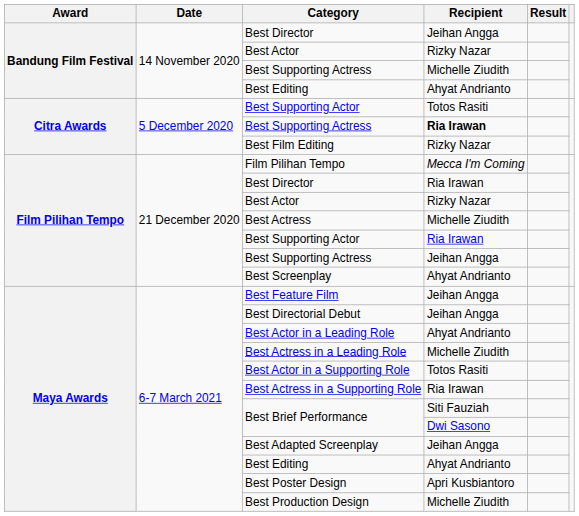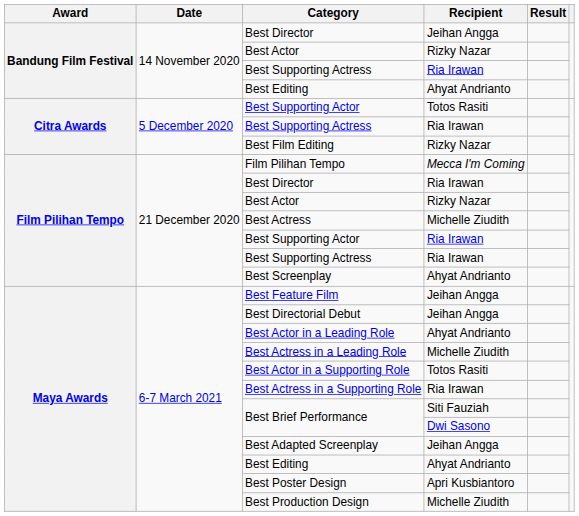 <table class="wikitable sortable plainrowheaders">
 <tr>
 <th>Award</th>
 <th>Date</th>
 <th>Category</th>
 <th>Recipient</th>
 <th>Result</th>
 <th></th>
 </tr>
 <tr>
 <th scope="row" rowspan="4">Bandung Film Festival</th>
 <td rowspan="4">14 November 2020</td>
 <td>Best Director</td>
 <td>Jeihan Angga</td>
 <td></td>
 <td rowspan="4" align="center"></td>
 </tr>
 <tr>
 <td>Best Actor</td>
 <td>Rizky Nazar</td>
 <td></td>
 </tr>
 <tr>
 <td>Best Supporting Actress</td>
-<td>Michelle Ziudith</td>
+<td><a href='#'>Ria Irawan</a></td>
 <td></td>
 </tr>
 <tr>
 <td>Best Editing</td>
 <td>Ahyat Andrianto</td>
 <td></td>
 </tr>
 <tr>
 <th scope="row" rowspan="3"><a href='#'>Citra Awards</a></th>
 <td rowspan="3"><a href='#'>5 December 2020</a></td>
 <td><a href='#'>Best Supporting Actor</a></td>
 <td>Totos Rasiti</td>
 <td></td>
 <td align="center" rowspan="3"></td>
 </tr>
 <tr>
 <td><a href='#'>Best Supporting Actress</a></td>
-<td><strong>Ria Irawan</strong></td>
+<td>Ria Irawan</td>
 <td></td>
 </tr>
 <tr>
 <td>Best Film Editing</td>
 <td>Rizky Nazar</td>
 <td></td>
 </tr>
 <tr>
 <th scope="row" rowspan="7"><a href='#'>Film Pilihan Tempo</a></th>
 <td rowspan="7">21 December 2020</td>
 <td>Film Pilihan Tempo</td>
 <td><em>Mecca I'm Coming</em></td>
 <td></td>
 <td rowspan="7" align="center"></td>
 </tr>
 <tr>
 <td>Best Director</td>
 <td>Ria Irawan</td>
 <td></td>
 </tr>
 <tr>
 <td>Best Actor</td>
 <td>Rizky Nazar</td>
 <td></td>
 </tr>
 <tr>
 <td>Best Actress</td>
 <td>Michelle Ziudith</td>
 <td></td>
 </tr>
 <tr>
 <td>Best Supporting Actor</td>
 <td><a href='#'>Ria Irawan</a></td>
 <td></td>
 </tr>
 <tr>
 <td>Best Supporting Actress</td>
-<td>Jeihan Angga</td>
+<td>Ria Irawan</td>
 <td></td>
 </tr>
 <tr>
 <td>Best Screenplay</td>
 <td>Ahyat Andrianto</td>
 <td></td>
 </tr>
 <tr>
 <th scope="row" rowspan="12"><a href='#'>Maya Awards</a></th>
 <td rowspan="12"><a href='#'>6-7 March 2021</a></td>
 <td><a href='#'>Best Feature Film</a></td>
 <td>Jeihan Angga</td>
 <td></td>
 <td align="center" rowspan="12"></td>
 </tr>
 <tr>
 <td>Best Directorial Debut</td>
 <td>Jeihan Angga</td>
 <td></td>
 </tr>
 <tr>
 <td><a href='#'>Best Actor in a Leading Role</a></td>
 <td>Ahyat Andrianto</td>
 <td></td>
 </tr>
 <tr>
 <td><a href='#'>Best Actress in a Leading Role</a></td>
 <td>Michelle Ziudith</td>
 <td></td>
 </tr>
 <tr>
 <td><a href='#'>Best Actor in a Supporting Role</a></td>
 <td>Totos Rasiti</td>
 <td></td>
 </tr>
 <tr>
 <td><a href='#'>Best Actress in a Supporting Role</a></td>
 <td>Ria Irawan</td>
 <td></td>
 </tr>
 <tr>
 <td rowspan="2">Best Brief Performance</td>
 <td>Siti Fauziah</td>
 <td></td>
 </tr>
 <tr>
 <td><a href='#'>Dwi Sasono</a></td>
 <td></td>
 </tr>
 <tr>
 <td>Best Adapted Screenplay</td>
 <td>Jeihan Angga</td>
 <td></td>
 </tr>
 <tr>
 <td>Best Editing</td>
 <td>Ahyat Andrianto</td>
 <td></td>
 </tr>
 <tr>
 <td>Best Poster Design</td>
 <td>Apri Kusbiantoro</td>
 <td></td>
 </tr>
 <tr>
 <td>Best Production Design</td>
 <td>Michelle Ziudith</td>
 <td></td>
 </tr>
 </table>
